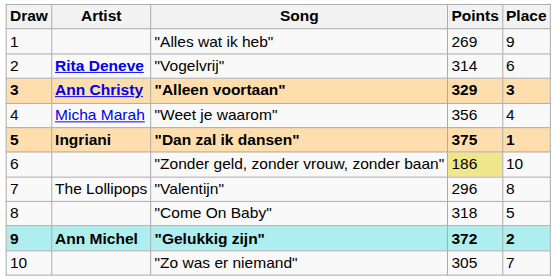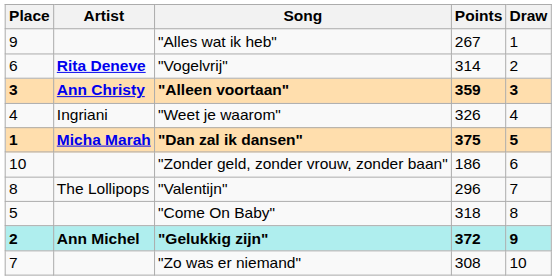 <table class="sortable wikitable" style="margin: 1em auto 1em auto">
 <tr>
-<th>Draw</th>
+<th>Place</th>
 <th>Artist</th>
 <th>Song</th>
 <th>Points</th>
-<th>Place</th>
+<th>Draw</th>
 </tr>
 <tr>
-<td>1</td>
+<td>9</td>
 <td></td>
 <td>"Alles wat ik heb"</td>
-<td>269</td>
-<td>9</td>
+<td>267</td>
+<td>1</td>
 </tr>
 <tr>
-<td>2</td>
+<td>6</td>
 <td><strong><a href='#'>Rita Deneve</a></strong></td>
 <td>"Vogelvrij"</td>
 <td>314</td>
-<td>6</td>
+<td>2</td>
 </tr>
 <tr style="font-weight:bold; background:navajowhite;">
 <td>3</td>
 <td><a href='#'>Ann Christy</a></td>
 <td>"Alleen voortaan"</td>
-<td>329</td>
+<td>359</td>
 <td>3</td>
 </tr>
 <tr>
 <td>4</td>
-<td><a href='#'>Micha Marah</a></td>
+<td>Ingriani</td>
 <td>"Weet je waarom"</td>
-<td>356</td>
+<td>326</td>
 <td>4</td>
 </tr>
 <tr style="font-weight:bold; background:navajowhite;">
-<td>5</td>
-<td>Ingriani</td>
+<td>1</td>
+<td><a href='#'>Micha Marah</a></td>
 <td>"Dan zal ik dansen"</td>
 <td>375</td>
-<td>1</td>
-</tr>
-<tr>
-<td>6</td>
-<td></td>
-<td>"Zonder geld, zonder vrouw, zonder baan"</td>
-<td style="background: khaki;">186</td>
-<td>10</td>
-</tr>
-<tr>
-<td>7</td>
-<td>The Lollipops</td>
-<td>"Valentijn"</td>
-<td>296</td>
-<td>8</td>
-</tr>
-<tr>
-<td>8</td>
-<td></td>
-<td>"Come On Baby"</td>
-<td>318</td>
 <td>5</td>
-</tr>
-<tr style="font-weight:bold; background:paleturquoise;">
-<td>9</td>
-<td>Ann Michel</td>
-<td>"Gelukkig zijn"</td>
-<td>372</td>
-<td>2</td>
 </tr>
 <tr>
 <td>10</td>
 <td></td>
-<td>"Zo was er niemand"</td>
-<td>305</td>
+<td>"Zonder geld, zonder vrouw, zonder baan"</td>
+<td>186</td>
+<td>6</td>
+</tr>
+<tr>
+<td>8</td>
+<td>The Lollipops</td>
+<td>"Valentijn"</td>
+<td>296</td>
 <td>7</td>
 </tr>
+<tr>
+<td>5</td>
+<td></td>
+<td>"Come On Baby"</td>
+<td>318</td>
+<td>8</td>
+</tr>
+<tr style="font-weight:bold; background:paleturquoise;">
+<td>2</td>
+<td>Ann Michel</td>
+<td>"Gelukkig zijn"</td>
+<td>372</td>
+<td>9</td>
+</tr>
+<tr>
+<td>7</td>
+<td></td>
+<td>"Zo was er niemand"</td>
+<td>308</td>
+<td>10</td>
+</tr>
 </table>
